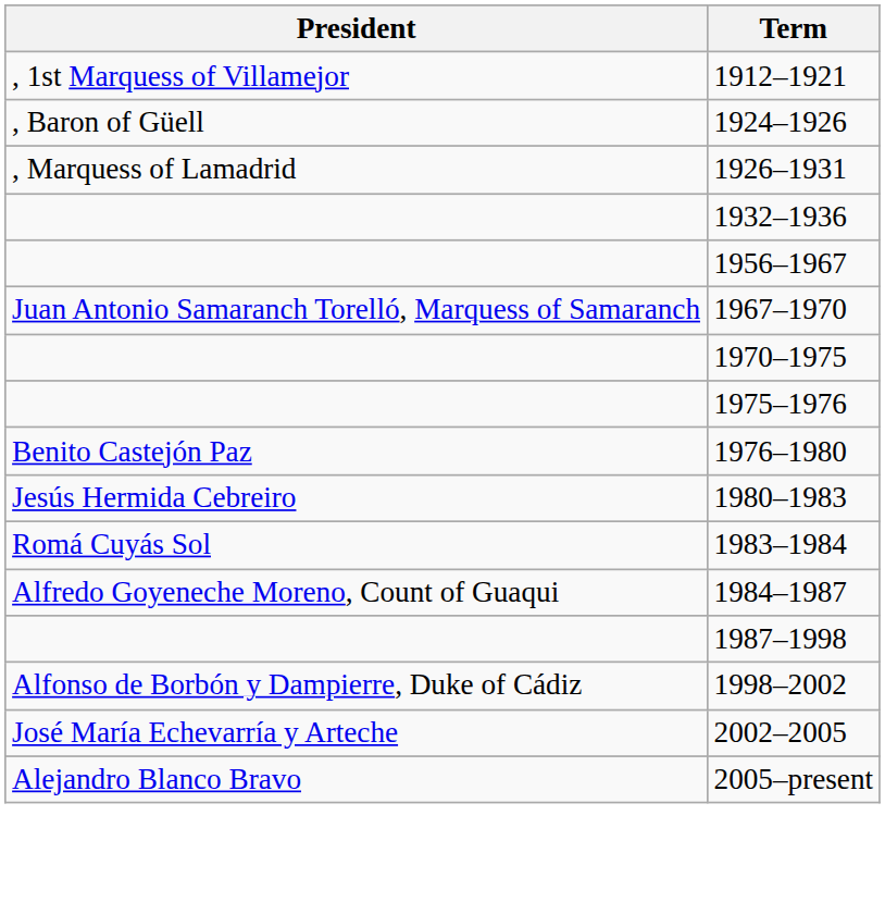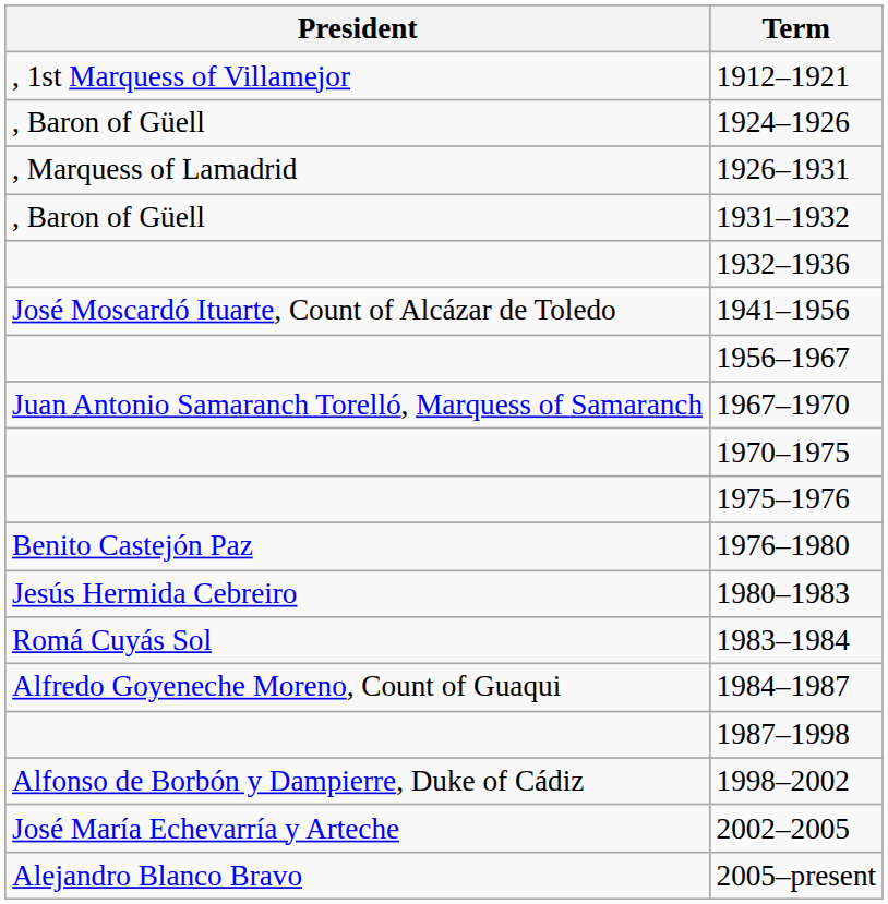 <table class="wikitable">
 <tr>
 <th>President</th>
 <th>Term</th>
 </tr>
 <tr>
 <td>, 1st <a href='#'>Marquess of Villamejor</a></td>
 <td>1912–1921</td>
 </tr>
 <tr>
 <td>, Baron of Güell</td>
 <td>1924–1926</td>
 </tr>
 <tr>
 <td>, Marquess of Lamadrid</td>
 <td>1926–1931</td>
 </tr>
 <tr>
+<td>, Baron of Güell</td>
+<td>1931–1932</td>
+</tr>
+<tr>
 <td></td>
 <td>1932–1936</td>
+</tr>
+<tr>
+<td><a href='#'>José Moscardó Ituarte</a>, Count of Alcázar de Toledo</td>
+<td>1941–1956</td>
 </tr>
 <tr>
 <td></td>
 <td>1956–1967</td>
 </tr>
 <tr>
 <td><a href='#'>Juan Antonio Samaranch Torelló</a>, <a href='#'>Marquess of Samaranch</a></td>
 <td>1967–1970</td>
 </tr>
 <tr>
 <td></td>
 <td>1970–1975</td>
 </tr>
 <tr>
 <td></td>
 <td>1975–1976</td>
 </tr>
 <tr>
 <td><a href='#'>Benito Castejón Paz</a></td>
 <td>1976–1980</td>
 </tr>
 <tr>
 <td><a href='#'>Jesús Hermida Cebreiro</a></td>
 <td>1980–1983</td>
 </tr>
 <tr>
 <td><a href='#'>Romá Cuyás Sol</a></td>
 <td>1983–1984</td>
 </tr>
 <tr>
 <td><a href='#'>Alfredo Goyeneche Moreno</a>, Count of Guaqui</td>
 <td>1984–1987</td>
 </tr>
 <tr>
 <td></td>
 <td>1987–1998</td>
 </tr>
 <tr>
 <td><a href='#'>Alfonso de Borbón y Dampierre</a>, Duke of Cádiz</td>
 <td>1998–2002</td>
 </tr>
 <tr>
 <td><a href='#'>José María Echevarría y Arteche</a></td>
 <td>2002–2005</td>
 </tr>
 <tr>
 <td><a href='#'>Alejandro Blanco Bravo</a></td>
 <td>2005–present</td>
 </tr>
 </table>
